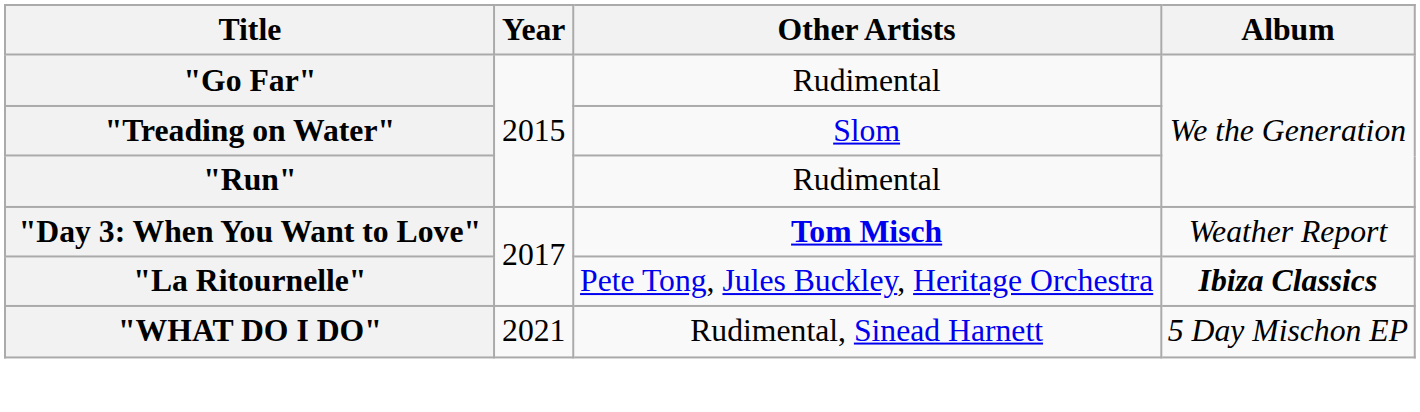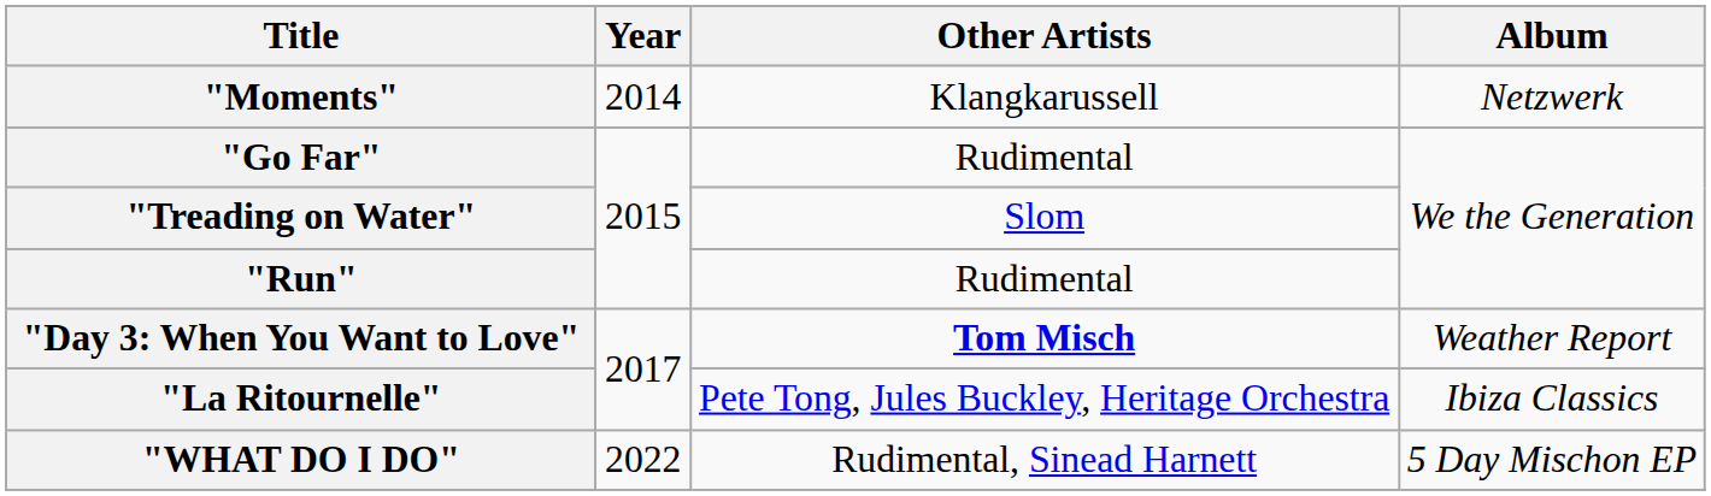 <table class="wikitable plainrowheaders" style="text-align:center;">
 <tr>
 <th scope="col" style="width:15em;">Title</th>
 <th scope="col">Year</th>
 <th scope="col">Other Artists</th>
 <th scope="col">Album</th>
+</tr>
+<tr>
+<th scope="row">"Moments"</th>
+<td>2014</td>
+<td>Klangkarussell</td>
+<td><em>Netzwerk</em></td>
 </tr>
 <tr>
 <th scope="row">"Go Far"</th>
 <td rowspan="3">2015</td>
 <td>Rudimental</td>
 <td rowspan="3"><em>We the Generation</em></td>
 </tr>
 <tr>
 <th scope="row">"Treading on Water"</th>
 <td><a href='#'>Slom</a></td>
 </tr>
 <tr>
 <th scope="row">"Run"</th>
 <td>Rudimental</td>
 </tr>
 <tr>
 <th scope="row">"Day 3: When You Want to Love"</th>
 <td rowspan="2">2017</td>
 <td><strong><a href='#'>Tom Misch</a></strong></td>
 <td><em>Weather Report</em></td>
 </tr>
 <tr>
 <th scope="row">"La Ritournelle"</th>
 <td><a href='#'>Pete Tong</a>, <a href='#'>Jules Buckley</a>, <a href='#'>Heritage Orchestra</a></td>
-<td><strong><em>Ibiza Classics</em></strong></td>
+<td><em>Ibiza Classics</em></td>
 </tr>
 <tr>
 <th scope="row">"WHAT DO I DO"</th>
-<td>2021</td>
+<td>2022</td>
 <td>Rudimental, <a href='#'>Sinead Harnett</a></td>
 <td><em>5 Day Mischon EP</em></td>
 </tr>
 </table>
